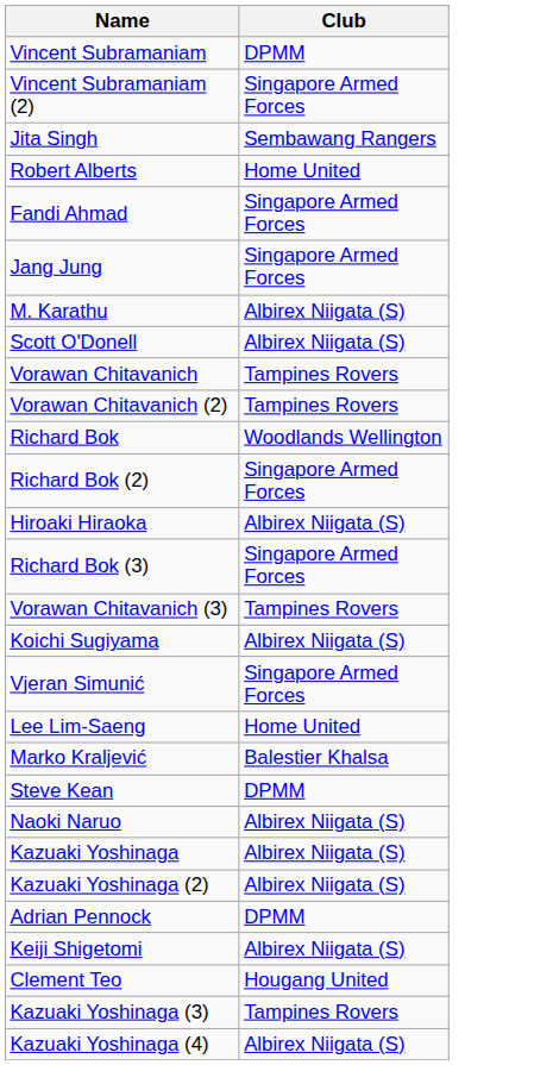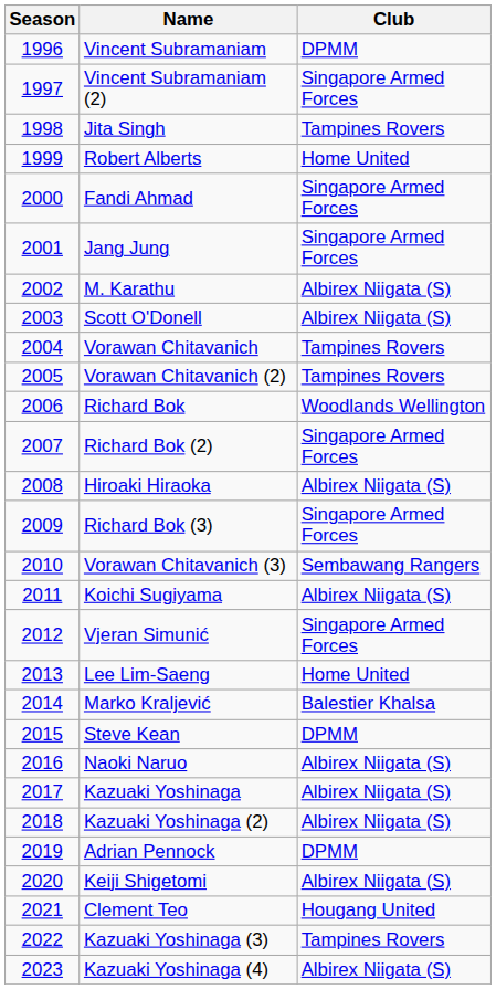 <table class="wikitable" style="text-align:center">
 <tr>
+<th>Season</th>
 <th width="180">Name</th>
 <th width="160">Club</th>
 </tr>
 <tr>
+<td><a href='#'>1996</a></td>
 <td align="left"> <a href='#'>Vincent Subramaniam</a></td>
 <td align="left"><a href='#'>DPMM</a></td>
 </tr>
 <tr>
+<td><a href='#'>1997</a></td>
 <td align="left"> <a href='#'>Vincent Subramaniam</a> (2)</td>
 <td align="left"><a href='#'>Singapore Armed Forces</a></td>
 </tr>
 <tr>
+<td><a href='#'>1998</a></td>
 <td align="left"> <a href='#'>Jita Singh</a></td>
-<td align="left"><a href='#'>Sembawang Rangers</a></td>
+<td align="left"><a href='#'>Tampines Rovers</a></td>
 </tr>
 <tr>
+<td><a href='#'>1999</a></td>
 <td align="left"> <a href='#'>Robert Alberts</a></td>
 <td align="left"><a href='#'>Home United</a></td>
 </tr>
 <tr>
+<td><a href='#'>2000</a></td>
 <td align="left"> <a href='#'>Fandi Ahmad</a></td>
 <td align="left"><a href='#'>Singapore Armed Forces</a></td>
 </tr>
 <tr>
+<td><a href='#'>2001</a></td>
 <td align="left"> <a href='#'>Jang Jung</a></td>
 <td align="left"><a href='#'>Singapore Armed Forces</a></td>
 </tr>
 <tr>
+<td><a href='#'>2002</a></td>
 <td align="left"> <a href='#'>M. Karathu</a></td>
 <td align="left"><a href='#'>Albirex Niigata (S)</a></td>
 </tr>
 <tr>
+<td><a href='#'>2003</a></td>
 <td align="left"> <a href='#'>Scott O'Donell</a></td>
 <td align="left"><a href='#'>Albirex Niigata (S)</a></td>
 </tr>
 <tr>
+<td><a href='#'>2004</a></td>
 <td align="left"> <a href='#'>Vorawan Chitavanich</a></td>
 <td align="left"><a href='#'>Tampines Rovers</a></td>
 </tr>
 <tr>
+<td><a href='#'>2005</a></td>
 <td align="left"> <a href='#'>Vorawan Chitavanich</a> (2)</td>
 <td align="left"><a href='#'>Tampines Rovers</a></td>
 </tr>
 <tr>
+<td><a href='#'>2006</a></td>
 <td align="left"> <a href='#'>Richard Bok</a></td>
 <td align="left"><a href='#'>Woodlands Wellington</a></td>
 </tr>
 <tr>
+<td><a href='#'>2007</a></td>
 <td align="left"> <a href='#'>Richard Bok</a> (2)</td>
 <td align="left"><a href='#'>Singapore Armed Forces</a></td>
 </tr>
 <tr>
+<td><a href='#'>2008</a></td>
 <td align="left"> <a href='#'>Hiroaki Hiraoka</a></td>
 <td align="left"><a href='#'>Albirex Niigata (S)</a></td>
 </tr>
 <tr>
+<td><a href='#'>2009</a></td>
 <td align="left"> <a href='#'>Richard Bok</a> (3)</td>
 <td align="left"><a href='#'>Singapore Armed Forces</a></td>
 </tr>
 <tr>
+<td><a href='#'>2010</a></td>
 <td align="left"> <a href='#'>Vorawan Chitavanich</a> (3)</td>
-<td align="left"><a href='#'>Tampines Rovers</a></td>
+<td align="left"><a href='#'>Sembawang Rangers</a></td>
 </tr>
 <tr>
+<td><a href='#'>2011</a></td>
 <td align="left"> <a href='#'>Koichi Sugiyama</a></td>
 <td align="left"><a href='#'>Albirex Niigata (S)</a></td>
 </tr>
 <tr>
+<td><a href='#'>2012</a></td>
 <td align="left"> <a href='#'>Vjeran Simunić</a></td>
 <td align="left"><a href='#'>Singapore Armed Forces</a></td>
 </tr>
 <tr>
+<td><a href='#'>2013</a></td>
 <td align="left"> <a href='#'>Lee Lim-Saeng</a></td>
 <td align="left"><a href='#'>Home United</a></td>
 </tr>
 <tr>
+<td><a href='#'>2014</a></td>
 <td align="left"> <a href='#'>Marko Kraljević</a></td>
 <td align="left"><a href='#'>Balestier Khalsa</a></td>
 </tr>
 <tr>
+<td><a href='#'>2015</a></td>
 <td align="left"> <a href='#'>Steve Kean</a></td>
 <td align="left"><a href='#'>DPMM</a></td>
 </tr>
 <tr>
+<td><a href='#'>2016</a></td>
 <td align="left"> <a href='#'>Naoki Naruo</a></td>
 <td align="left"><a href='#'>Albirex Niigata (S)</a></td>
 </tr>
 <tr>
+<td><a href='#'>2017</a></td>
 <td align="left"> <a href='#'>Kazuaki Yoshinaga</a></td>
 <td align="left"><a href='#'>Albirex Niigata (S)</a></td>
 </tr>
 <tr>
+<td><a href='#'>2018</a></td>
 <td align="left"> <a href='#'>Kazuaki Yoshinaga</a> (2)</td>
 <td align="left"><a href='#'>Albirex Niigata (S)</a></td>
 </tr>
 <tr>
+<td><a href='#'>2019</a></td>
 <td align="left"> <a href='#'>Adrian Pennock</a></td>
 <td align="left"><a href='#'>DPMM</a></td>
 </tr>
 <tr>
+<td><a href='#'>2020</a></td>
 <td align="left"> <a href='#'>Keiji Shigetomi</a></td>
 <td align="left"><a href='#'>Albirex Niigata (S)</a></td>
 </tr>
 <tr>
+<td><a href='#'>2021</a></td>
 <td align="left"> <a href='#'>Clement Teo</a></td>
 <td align="left"><a href='#'>Hougang United</a></td>
 </tr>
 <tr>
+<td><a href='#'>2022</a></td>
 <td align="left"> <a href='#'>Kazuaki Yoshinaga</a> (3)</td>
 <td align="left"><a href='#'>Tampines Rovers</a></td>
 </tr>
 <tr>
+<td><a href='#'>2023</a></td>
 <td align=left> <a href='#'>Kazuaki Yoshinaga</a> (4)</td>
 <td align=left><a href='#'>Albirex Niigata (S)</a></td>
 </tr>
 </table>
